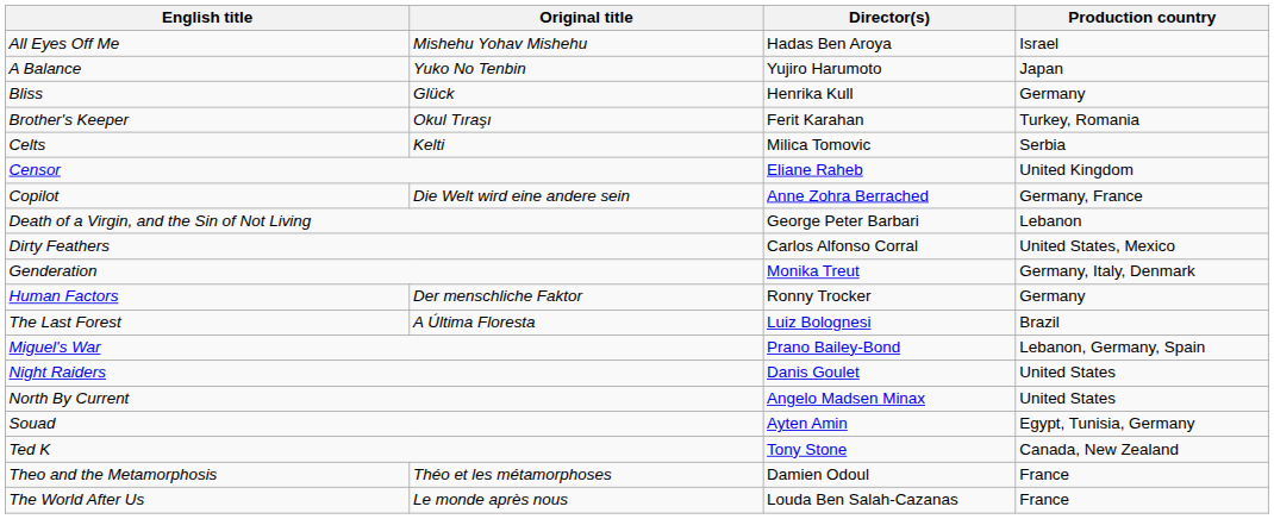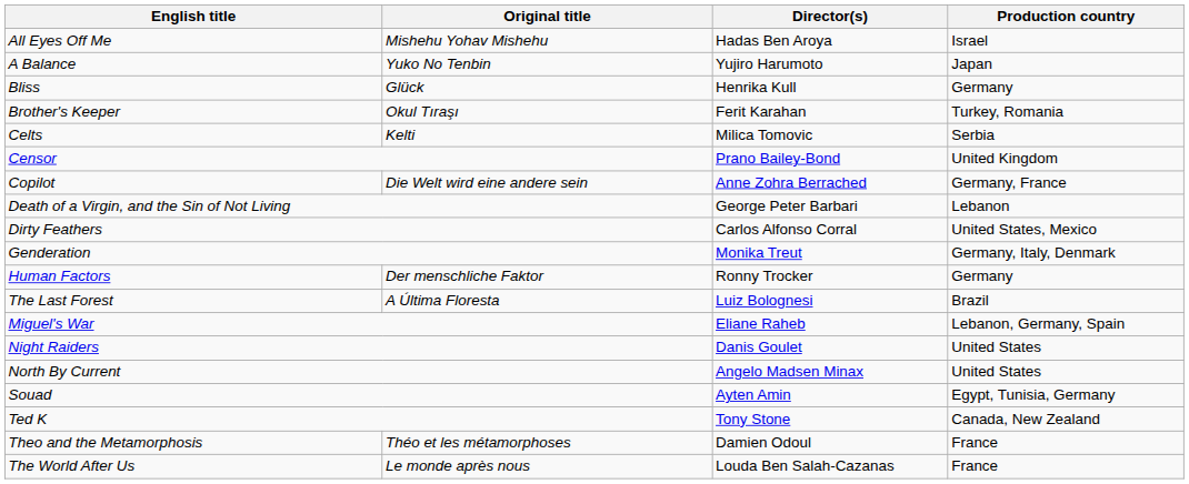 <table class="wikitable" width="100%" cellpadding="5">
 <tr>
 <th scope="col" width="32%">English title</th>
 <th scope="col" width="28%">Original title</th>
 <th scope="col" width="20%">Director(s)</th>
 <th scope="col" width="20%">Production country</th>
 </tr>
 <tr>
 <td><em>All Eyes Off Me</em></td>
 <td><em>Mishehu Yohav Mishehu</em></td>
 <td>Hadas Ben Aroya</td>
 <td>Israel</td>
 </tr>
 <tr>
 <td><em>A Balance</em></td>
 <td><em>Yuko No Tenbin</em></td>
 <td>Yujiro Harumoto</td>
 <td>Japan</td>
 </tr>
 <tr>
 <td><em>Bliss</em></td>
 <td><em>Glück</em></td>
 <td>Henrika Kull</td>
 <td>Germany</td>
 </tr>
 <tr>
 <td><em>Brother's Keeper</em></td>
 <td><em>Okul Tıraşı</em></td>
 <td>Ferit Karahan</td>
 <td>Turkey, Romania</td>
 </tr>
 <tr>
 <td><em>Celts</em></td>
 <td><em>Kelti</em></td>
 <td>Milica Tomovic</td>
 <td>Serbia</td>
 </tr>
 <tr>
 <td colspan=2><em><a href='#'>Censor</a></em></td>
-<td><a href='#'>Eliane Raheb</a></td>
+<td><a href='#'>Prano Bailey-Bond</a></td>
 <td>United Kingdom</td>
 </tr>
 <tr>
 <td><em>Copilot</em></td>
 <td><em>Die Welt wird eine andere sein</em></td>
 <td><a href='#'>Anne Zohra Berrached</a></td>
 <td>Germany, France</td>
 </tr>
 <tr>
 <td colspan=2><em>Death of a Virgin, and the Sin of Not Living</em></td>
 <td>George Peter Barbari</td>
 <td>Lebanon</td>
 </tr>
 <tr>
 <td colspan=2><em>Dirty Feathers</em></td>
 <td>Carlos Alfonso Corral</td>
 <td>United States, Mexico</td>
 </tr>
 <tr>
 <td colspan=2><em>Genderation</em></td>
 <td><a href='#'>Monika Treut</a></td>
 <td>Germany, Italy, Denmark</td>
 </tr>
 <tr>
 <td><em><a href='#'>Human Factors</a></em></td>
 <td><em>Der menschliche Faktor</em></td>
 <td>Ronny Trocker</td>
 <td>Germany</td>
 </tr>
 <tr>
 <td><em>The Last Forest</em></td>
 <td><em>A Última Floresta</em></td>
 <td><a href='#'>Luiz Bolognesi</a></td>
 <td>Brazil</td>
 </tr>
 <tr>
 <td colspan=2><em><a href='#'>Miguel's War</a></em></td>
-<td><a href='#'>Prano Bailey-Bond</a></td>
+<td><a href='#'>Eliane Raheb</a></td>
 <td>Lebanon, Germany, Spain</td>
 </tr>
 <tr>
 <td colspan=2><em><a href='#'>Night Raiders</a></em></td>
 <td><a href='#'>Danis Goulet</a></td>
 <td>United States</td>
 </tr>
 <tr>
 <td colspan=2><em>North By Current</em></td>
 <td><a href='#'>Angelo Madsen Minax</a></td>
 <td>United States</td>
 </tr>
 <tr>
 <td colspan=2><em>Souad</em></td>
 <td><a href='#'>Ayten Amin</a></td>
 <td>Egypt, Tunisia, Germany</td>
 </tr>
 <tr>
 <td colspan=2><em>Ted K</em></td>
 <td><a href='#'>Tony Stone</a></td>
 <td>Canada, New Zealand</td>
 </tr>
 <tr>
 <td><em>Theo and the Metamorphosis</em></td>
 <td><em>Théo et les métamorphoses</em></td>
 <td>Damien Odoul</td>
 <td>France</td>
 </tr>
 <tr>
 <td><em>The World After Us</em></td>
 <td><em>Le monde après nous</em></td>
 <td>Louda Ben Salah-Cazanas</td>
 <td>France</td>
 </tr>
 </table>
